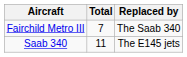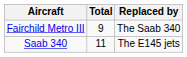 <table class="wikitable" style="text-align:center">
 <tr>
 <th>Aircraft</th>
 <th>Total</th>
 <th>Replaced by</th>
 </tr>
 <tr>
 <td><a href='#'>Fairchild Metro III</a></td>
-<td>7</td>
+<td>9</td>
 <td>The Saab 340</td>
 </tr>
 <tr>
 <td><a href='#'>Saab 340</a></td>
 <td>11</td>
 <td>The E145 jets</td>
 </tr>
 </table>
